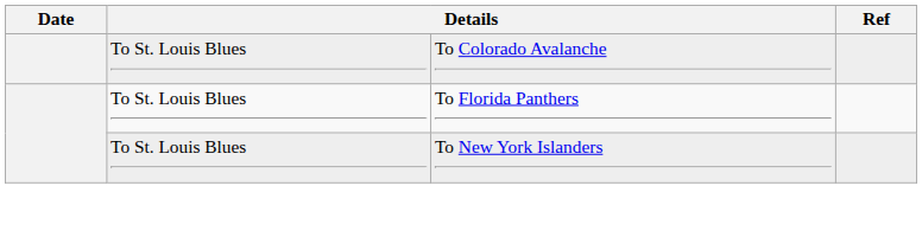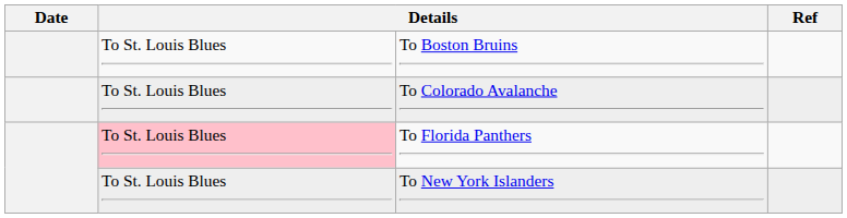 <table class="wikitable plainrowheaders" style="width: 50em;">
 <tr>
 <th scope="col">Date</th>
 <th scope="col" colspan="2">Details</th>
 <th scope="col">Ref</th>
+</tr>
+<tr>
+<th scope="row"></th>
+<td valign="top">To St. Louis Blues <hr></td>
+<td valign="top">To <a href='#'>Boston Bruins</a> <hr></td>
+<td></td>
 </tr>
 <tr bgcolor="#eeeeee">
 <th scope="row"></th>
 <td valign="top">To St. Louis Blues <hr></td>
 <td valign="top">To <a href='#'>Colorado Avalanche</a> <hr></td>
 <td></td>
 </tr>
 <tr>
 <th scope="row" rowspan=2></th>
-<td valign="top">To St. Louis Blues <hr></td>
+<td valign="top" style="background: pink;">To St. Louis Blues <hr></td>
 <td valign="top">To <a href='#'>Florida Panthers</a> <hr></td>
 <td></td>
 </tr>
 <tr bgcolor="#eeeeee">
 <td valign="top">To St. Louis Blues <hr></td>
 <td valign="top">To <a href='#'>New York Islanders</a> <hr></td>
 <td></td>
 </tr>
 </table>
